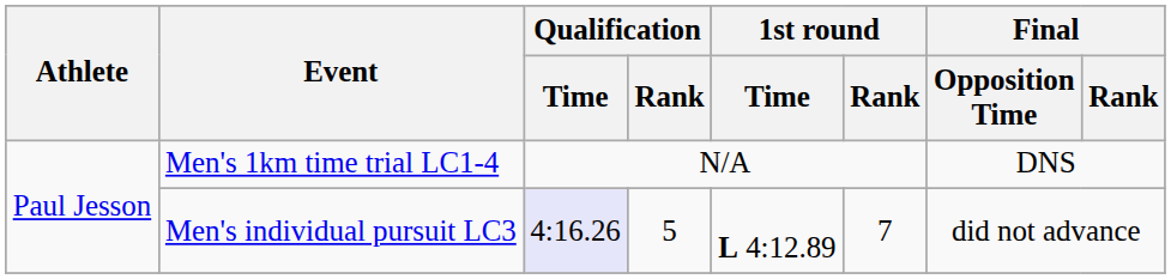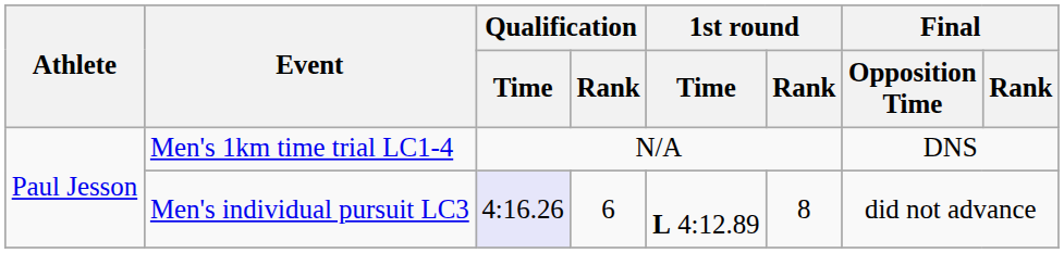 <table class=wikitable style="font-size:90%">
 <tr>
 <th rowspan="2">Athlete</th>
 <th rowspan="2">Event</th>
 <th colspan="2">Qualification</th>
 <th colspan="2">1st round</th>
 <th colspan="2">Final</th>
 </tr>
 <tr>
 <th>Time</th>
 <th>Rank</th>
 <th>Time</th>
 <th>Rank</th>
 <th>Opposition<br>Time</th>
 <th>Rank</th>
 </tr>
 <tr>
 <td rowspan="2"><a href='#'>Paul Jesson</a></td>
 <td><a href='#'>Men's 1km time trial LC1-4</a></td>
 <td align="center" colspan="4">N/A</td>
 <td align="center" colspan="2">DNS</td>
 </tr>
 <tr>
 <td><a href='#'>Men's individual pursuit LC3</a></td>
 <td align="center" style="background: lavender;">4:16.26</td>
-<td align="center">5</td>
+<td align="center">6</td>
 <td align="center"><br> <strong>L</strong> 4:12.89</td>
-<td align="center">7</td>
+<td align="center">8</td>
 <td align="center" colspan="2">did not advance</td>
 </tr>
 </table>
